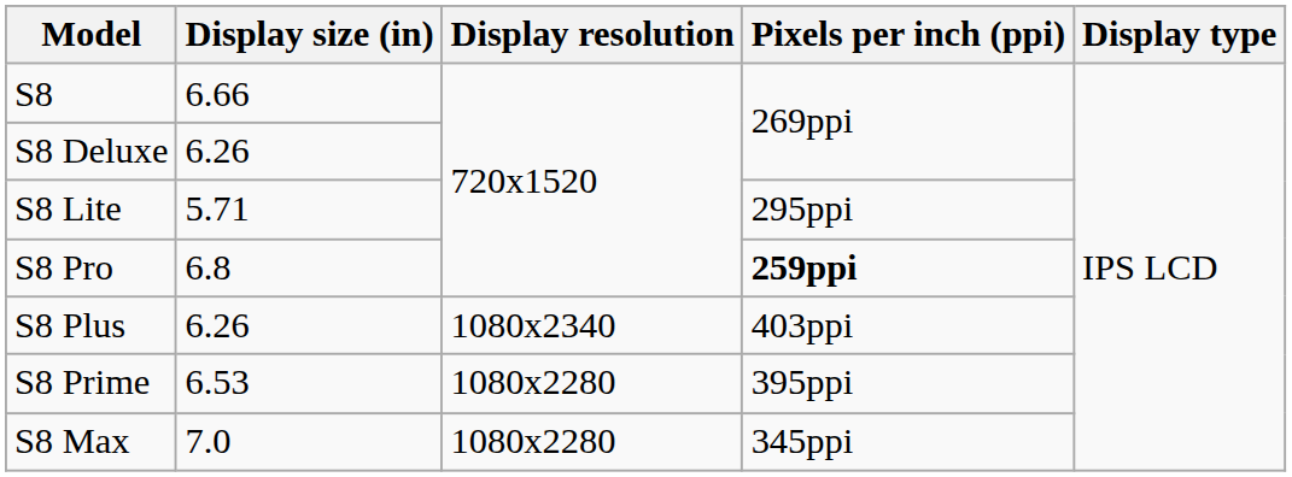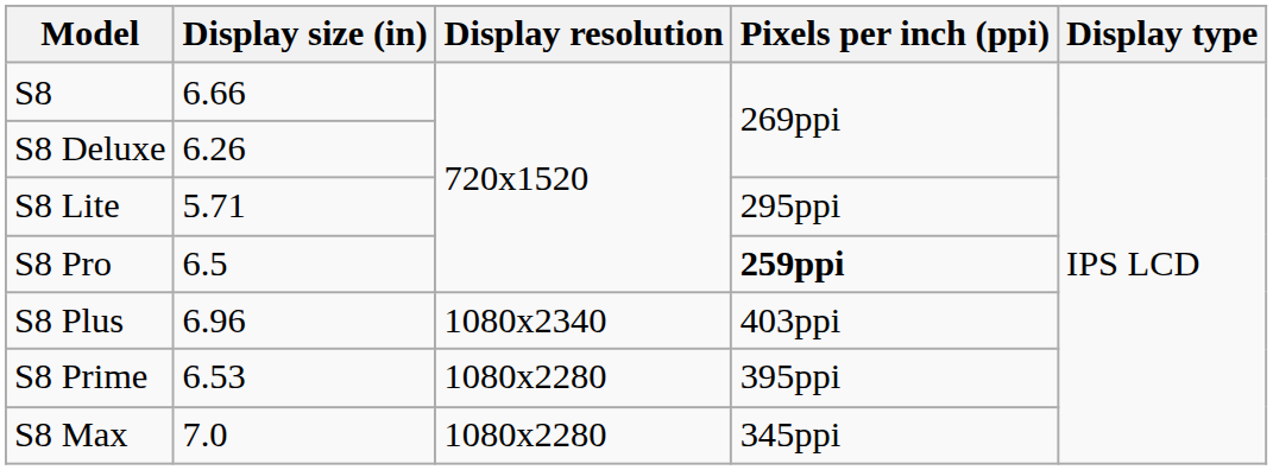 <table class="wikitable">
 <tr>
 <th>Model</th>
 <th>Display size (in)</th>
 <th>Display resolution</th>
 <th>Pixels per inch (ppi)</th>
 <th>Display type</th>
 </tr>
 <tr>
 <td>S8</td>
 <td>6.66</td>
 <td rowspan="4">720x1520</td>
 <td rowspan="2">269ppi</td>
 <td rowspan="7">IPS LCD</td>
 </tr>
 <tr>
 <td>S8 Deluxe</td>
 <td>6.26</td>
 </tr>
 <tr>
 <td>S8 Lite</td>
 <td>5.71</td>
 <td>295ppi</td>
 </tr>
 <tr>
 <td>S8 Pro</td>
-<td>6.8</td>
+<td>6.5</td>
 <td><strong>259ppi</strong></td>
 </tr>
 <tr>
 <td>S8 Plus</td>
-<td>6.26</td>
+<td>6.96</td>
 <td>1080x2340</td>
 <td>403ppi</td>
 </tr>
 <tr>
 <td>S8 Prime</td>
 <td>6.53</td>
 <td>1080x2280</td>
 <td>395ppi</td>
 </tr>
 <tr>
 <td>S8 Max</td>
 <td>7.0</td>
 <td>1080x2280</td>
 <td>345ppi</td>
 </tr>
 </table>
